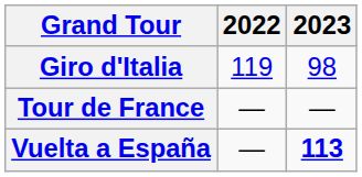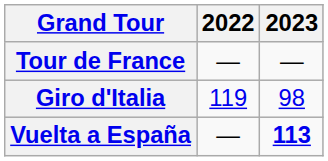 <table class="wikitable plainrowheaders">
 <tr>
 <th scope="col"><a href='#'>Grand Tour</a></th>
 <th scope="col">2022</th>
 <th scope="col">2023</th>
 </tr>
 <tr style="text-align:center;">
+<th scope="row"> <a href='#'>Tour de France</a></th>
+<td>—</td>
+<td>—</td>
+</tr>
+<tr style="text-align:center;">
 <th scope="row"> <a href='#'>Giro d'Italia</a></th>
 <td><a href='#'>119</a></td>
 <td><a href='#'>98</a></td>
-</tr>
-<tr style="text-align:center;">
-<th scope="row"> <a href='#'>Tour de France</a></th>
-<td>—</td>
-<td>—</td>
 </tr>
 <tr style="text-align:center;">
 <th scope="row"> <a href='#'>Vuelta a España</a></th>
 <td>—</td>
 <td><strong><a href='#'>113</a></strong></td>
 </tr>
 </table>
